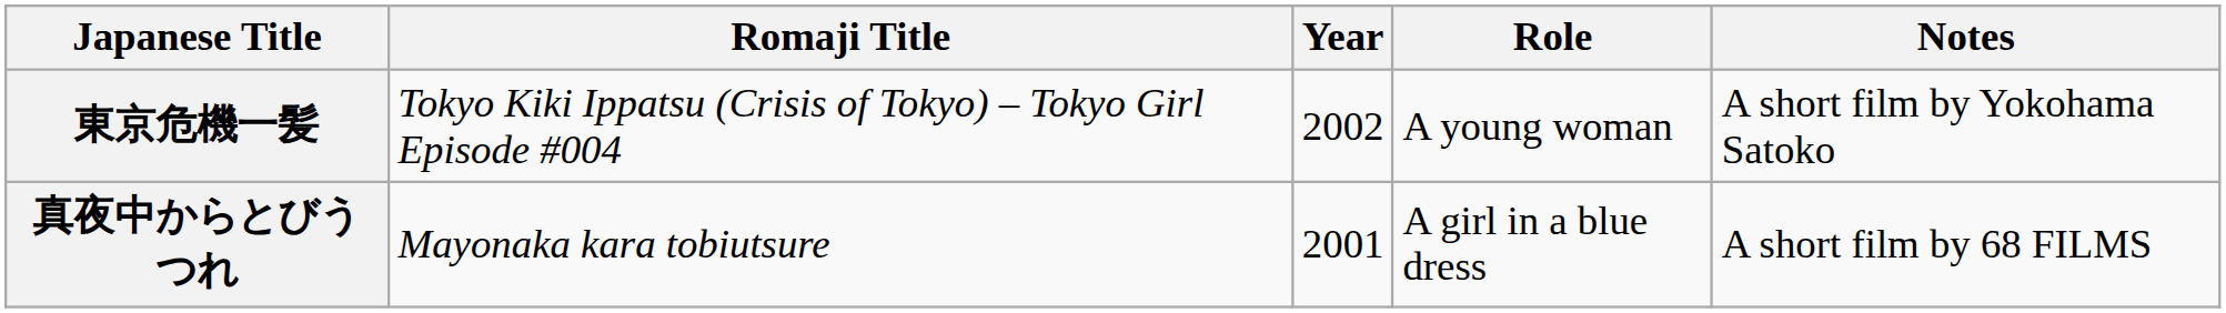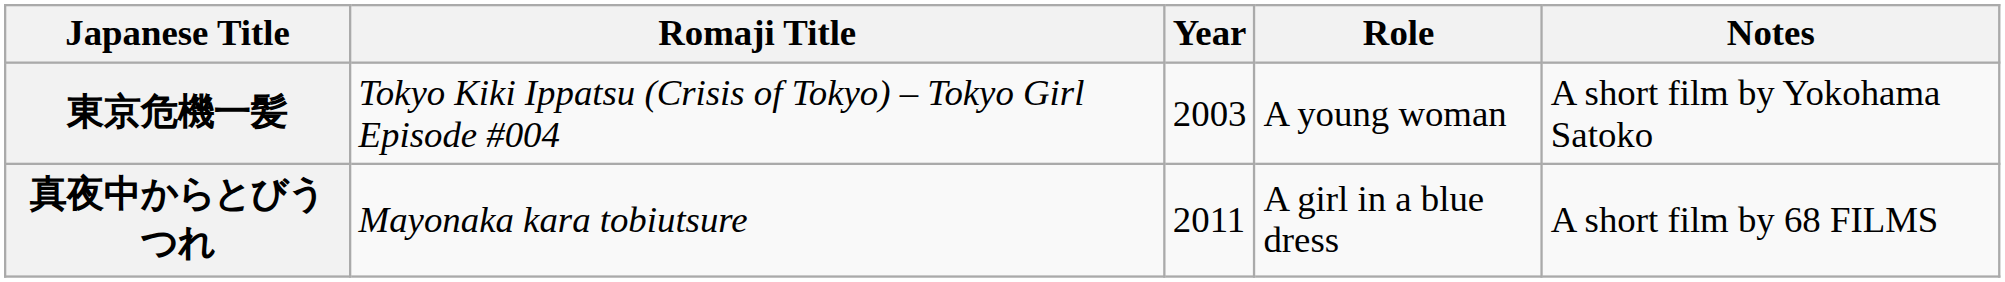 <table class="wikitable plainrowheaders sortable" style="font-size:100%">
 <tr>
 <th scope="col">Japanese Title</th>
 <th scope="col">Romaji Title</th>
 <th scope="col">Year</th>
 <th scope="col">Role</th>
 <th scope="col" class="unsortable">Notes</th>
 </tr>
 <tr>
 <th scope="row">東京危機一髪</th>
 <td><em>Tokyo Kiki Ippatsu (Crisis of Tokyo) – Tokyo Girl Episode #004</em></td>
-<td>2002</td>
+<td>2003</td>
 <td>A young woman</td>
 <td>A short film by Yokohama Satoko</td>
 </tr>
 <tr>
 <th scope="row">真夜中からとびうつれ</th>
 <td><em>Mayonaka kara tobiutsure</em></td>
-<td>2001</td>
+<td>2011</td>
 <td>A girl in a blue dress</td>
 <td>A short film by 68 FILMS</td>
 </tr>
 </table>
